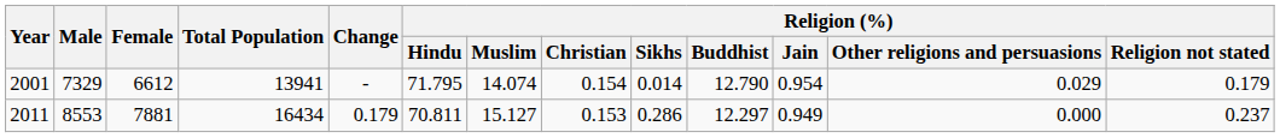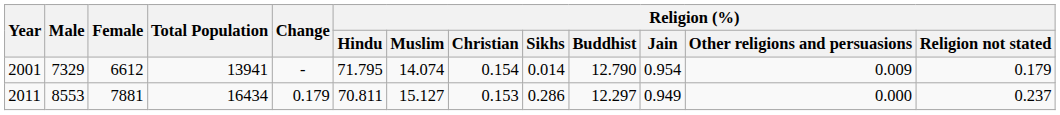 <table class="wikitable">
 <tr>
 <th rowspan="2">Year</th>
 <th rowspan="2">Male</th>
 <th rowspan="2">Female</th>
 <th rowspan="2">Total Population</th>
 <th rowspan="2">Change</th>
 <th colspan="8">Religion (%)</th>
 </tr>
 <tr>
 <th>Hindu</th>
 <th>Muslim</th>
 <th>Christian</th>
 <th>Sikhs</th>
 <th>Buddhist</th>
 <th>Jain</th>
 <th>Other religions and persuasions</th>
 <th>Religion not stated</th>
 </tr>
 <tr>
 <td>2001</td>
 <td style="text-align:right;">7329</td>
 <td style="text-align:right;">6612</td>
 <td style="text-align:right;">13941</td>
 <td style="text-align:center;">-</td>
 <td style="text-align:right;">71.795</td>
 <td style="text-align:right;">14.074</td>
 <td style="text-align:right;">0.154</td>
 <td style="text-align:right;">0.014</td>
 <td style="text-align:right;">12.790</td>
 <td style="text-align:right;">0.954</td>
-<td style="text-align:right;">0.029</td>
+<td style="text-align:right;">0.009</td>
 <td style="text-align:right;">0.179</td>
 </tr>
 <tr>
 <td>2011</td>
 <td style="text-align:right;">8553</td>
 <td style="text-align:right;">7881</td>
 <td style="text-align:right;">16434</td>
 <td style="text-align:right;">0.179</td>
 <td style="text-align:right;">70.811</td>
 <td style="text-align:right;">15.127</td>
 <td style="text-align:right;">0.153</td>
 <td style="text-align:right;">0.286</td>
 <td style="text-align:right;">12.297</td>
 <td style="text-align:right;">0.949</td>
 <td style="text-align:right;">0.000</td>
 <td style="text-align:right;">0.237</td>
 </tr>
 </table>
